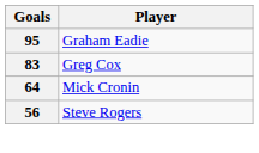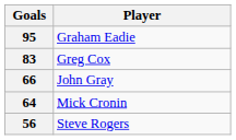 <table class="wikitable" style="text-align:left;">
 <tr>
 <th width=50>Goals</th>
 <th width=200>Player</th>
 </tr>
 <tr>
 <th>95</th>
 <td> <a href='#'>Graham Eadie</a></td>
 </tr>
 <tr>
 <th>83</th>
 <td> <a href='#'>Greg Cox</a></td>
 </tr>
 <tr>
+<th>66</th>
+<td> <a href='#'>John Gray</a></td>
+</tr>
+<tr>
 <th>64</th>
 <td> <a href='#'>Mick Cronin</a></td>
 </tr>
 <tr>
 <th>56</th>
 <td> <a href='#'>Steve Rogers</a></td>
 </tr>
 </table>
